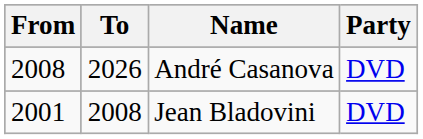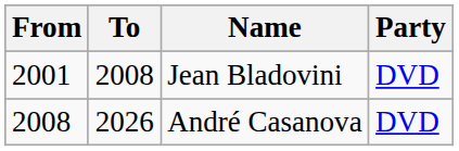 <table class="wikitable">
 <tr>
 <th>From</th>
 <th>To</th>
 <th>Name</th>
 <th>Party</th>
 </tr>
 <tr>
+<td>2001</td>
+<td>2008</td>
+<td>Jean Bladovini</td>
+<td><a href='#'>DVD</a></td>
+</tr>
+<tr>
 <td>2008</td>
 <td>2026</td>
 <td>André Casanova</td>
 <td><a href='#'>DVD</a></td>
 </tr>
-<tr>
-<td>2001</td>
-<td>2008</td>
-<td>Jean Bladovini</td>
-<td><a href='#'>DVD</a></td>
-</tr>
 </table>
